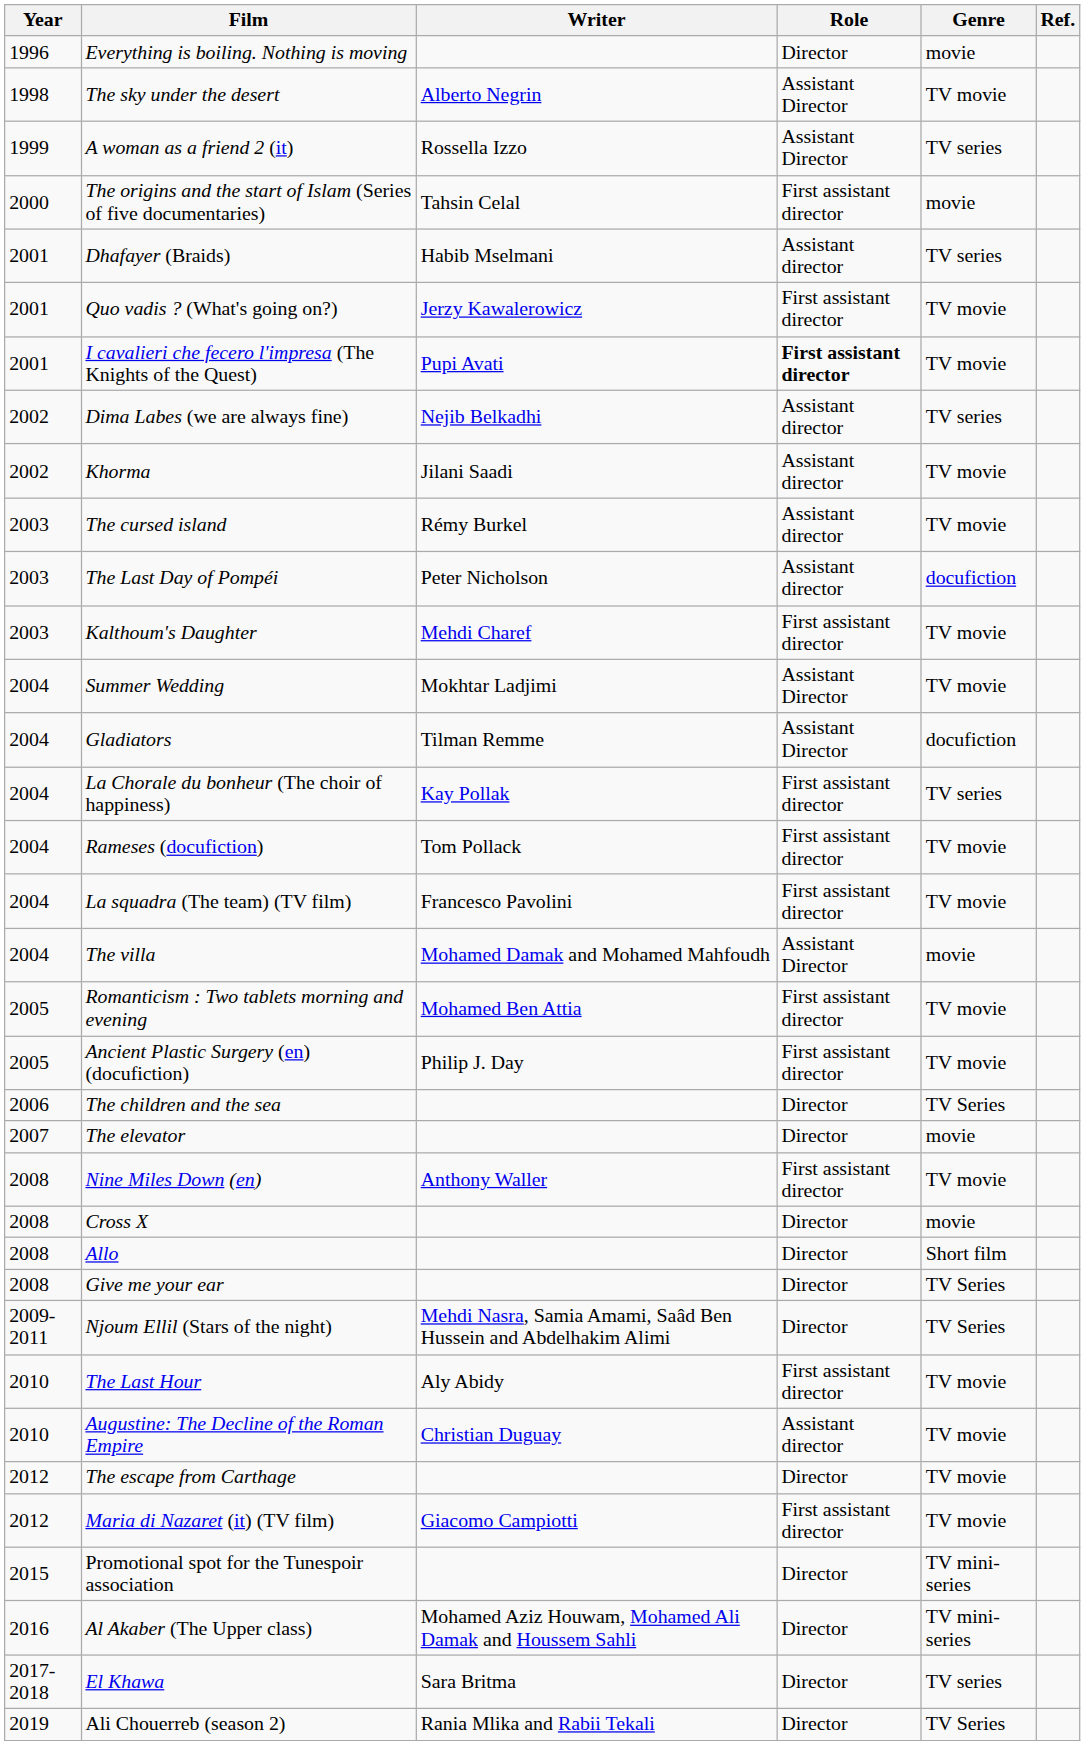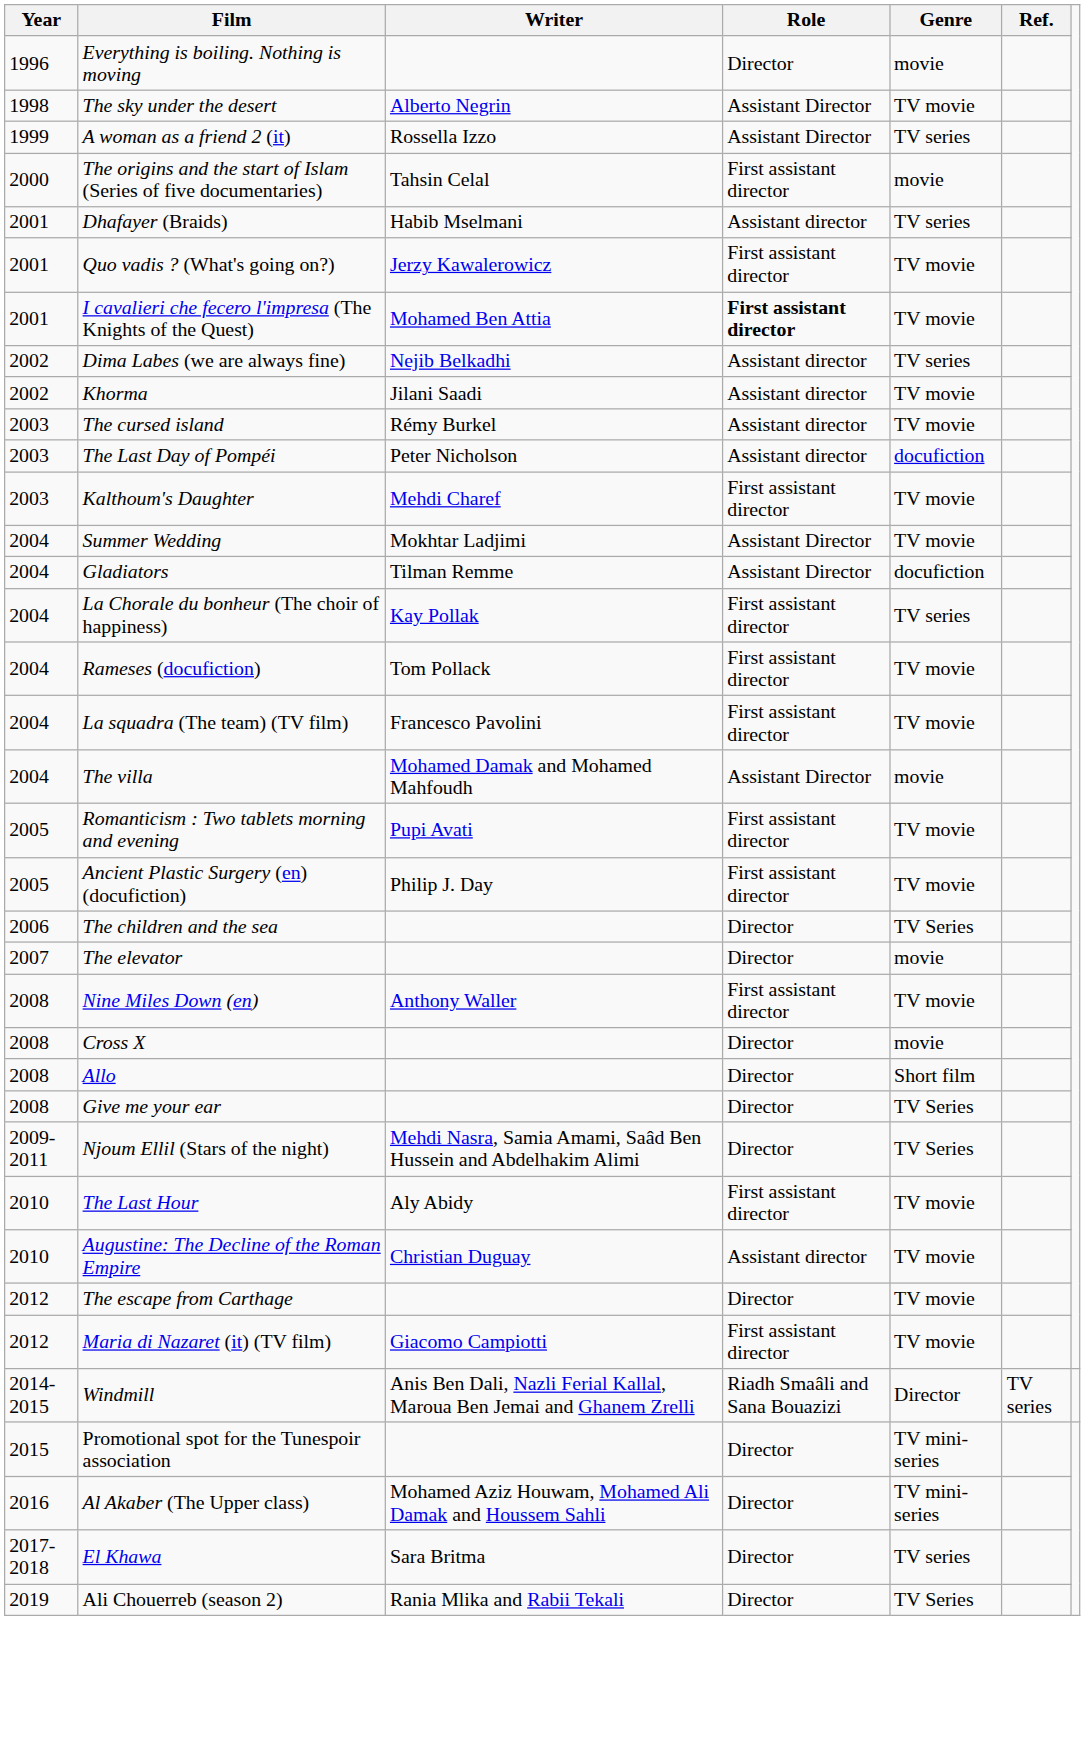 <table class="wikitable">
 <tr>
 <th>Year</th>
 <th>Film</th>
 <th>Writer</th>
 <th>Role</th>
 <th>Genre</th>
 <th>Ref.</th>
 </tr>
 <tr>
 <td>1996</td>
 <td><em>Everything is boiling. Nothing is moving</em></td>
 <td></td>
 <td>Director</td>
 <td>movie</td>
 <td></td>
 </tr>
 <tr>
 <td>1998</td>
 <td><em>The sky under the desert</em></td>
 <td><a href='#'>Alberto Negrin</a></td>
 <td>Assistant Director</td>
 <td>TV movie</td>
 <td></td>
 </tr>
 <tr>
 <td>1999</td>
 <td><em>A woman as a friend 2</em> (<a href='#'>it</a>)</td>
 <td>Rossella Izzo</td>
 <td>Assistant Director</td>
 <td>TV series</td>
 <td></td>
 </tr>
 <tr>
 <td>2000</td>
 <td><em>The origins and the start of Islam</em> (Series of five documentaries)</td>
 <td>Tahsin Celal</td>
 <td>First assistant director</td>
 <td>movie</td>
 <td></td>
 </tr>
 <tr>
 <td>2001</td>
 <td><em>Dhafayer</em> (Braids)</td>
 <td>Habib Mselmani</td>
 <td>Assistant director</td>
 <td>TV series</td>
 <td></td>
 </tr>
 <tr>
 <td>2001</td>
 <td><em>Quo vadis ?</em> (What's going on?)</td>
 <td><a href='#'>Jerzy Kawalerowicz</a></td>
 <td>First assistant director</td>
 <td>TV movie</td>
 <td></td>
 </tr>
 <tr>
 <td>2001</td>
 <td><em><a href='#'>I cavalieri che fecero l'impresa</a></em> (The Knights of the Quest)</td>
-<td><a href='#'>Pupi Avati</a></td>
+<td><a href='#'>Mohamed Ben Attia</a></td>
 <td><strong>First assistant director</strong></td>
 <td>TV movie</td>
 <td></td>
 </tr>
 <tr>
 <td>2002</td>
 <td><em>Dima Labes</em> (we are always fine)</td>
 <td><a href='#'>Nejib Belkadhi</a></td>
 <td>Assistant director</td>
 <td>TV series</td>
 <td></td>
 </tr>
 <tr>
 <td>2002</td>
 <td><em>Khorma</em></td>
 <td>Jilani Saadi</td>
 <td>Assistant director</td>
 <td>TV movie</td>
 <td></td>
 </tr>
 <tr>
 <td>2003</td>
 <td><em>The cursed island</em></td>
 <td>Rémy Burkel</td>
 <td>Assistant director</td>
 <td>TV movie</td>
 <td></td>
 </tr>
 <tr>
 <td>2003</td>
 <td><em>The Last Day of Pompéi</em></td>
 <td>Peter Nicholson</td>
 <td>Assistant director</td>
 <td><a href='#'>docufiction</a></td>
 <td></td>
 </tr>
 <tr>
 <td>2003</td>
 <td><em>Kalthoum's Daughter</em></td>
 <td><a href='#'>Mehdi Charef</a></td>
 <td>First assistant director</td>
 <td>TV movie</td>
 <td></td>
 </tr>
 <tr>
 <td>2004</td>
 <td><em>Summer Wedding</em></td>
 <td>Mokhtar Ladjimi</td>
 <td>Assistant Director</td>
 <td>TV movie</td>
 <td></td>
 </tr>
 <tr>
 <td>2004</td>
 <td><em>Gladiators</em></td>
 <td>Tilman Remme</td>
 <td>Assistant Director</td>
 <td>docufiction</td>
 <td></td>
 </tr>
 <tr>
 <td>2004</td>
 <td><em>La Chorale du bonheur</em> (The choir of happiness)</td>
 <td><a href='#'>Kay Pollak</a></td>
 <td>First assistant director</td>
 <td>TV series</td>
 <td></td>
 </tr>
 <tr>
 <td>2004</td>
 <td><em>Rameses</em> (<a href='#'>docufiction</a>)</td>
 <td>Tom Pollack</td>
 <td>First assistant director</td>
 <td>TV movie</td>
 <td></td>
 </tr>
 <tr>
 <td>2004</td>
 <td><em>La squadra</em> (The team) (TV film)</td>
 <td>Francesco Pavolini</td>
 <td>First assistant director</td>
 <td>TV movie</td>
 <td></td>
 </tr>
 <tr>
 <td>2004</td>
 <td><em>The villa</em></td>
 <td><a href='#'>Mohamed Damak</a> and Mohamed Mahfoudh</td>
 <td>Assistant Director</td>
 <td>movie</td>
 <td></td>
 </tr>
 <tr>
 <td>2005</td>
 <td><em>Romanticism : Two tablets morning and evening</em></td>
-<td><a href='#'>Mohamed Ben Attia</a></td>
+<td><a href='#'>Pupi Avati</a></td>
 <td>First assistant director</td>
 <td>TV movie</td>
 <td></td>
 </tr>
 <tr>
 <td>2005</td>
 <td><em>Ancient Plastic Surgery</em> (<a href='#'>en</a>) (docufiction)</td>
 <td>Philip J. Day</td>
 <td>First assistant director</td>
 <td>TV movie</td>
 <td></td>
 </tr>
 <tr>
 <td>2006</td>
 <td><em>The children and the sea</em></td>
 <td></td>
 <td>Director</td>
 <td>TV Series</td>
 <td></td>
 </tr>
 <tr>
 <td>2007</td>
 <td><em>The elevator</em></td>
 <td></td>
 <td>Director</td>
 <td>movie</td>
 <td></td>
 </tr>
 <tr>
 <td>2008</td>
 <td><em><a href='#'>Nine Miles Down</a> (<a href='#'>en</a>)</em></td>
 <td><a href='#'>Anthony Waller</a></td>
 <td>First assistant director</td>
 <td>TV movie</td>
 <td></td>
 </tr>
 <tr>
 <td>2008</td>
 <td><em>Cross X</em></td>
 <td></td>
 <td>Director</td>
 <td>movie</td>
 <td></td>
 </tr>
 <tr>
 <td>2008</td>
 <td><em><a href='#'>Allo</a></em></td>
 <td></td>
 <td>Director</td>
 <td>Short film</td>
 <td></td>
 </tr>
 <tr>
 <td>2008</td>
 <td><em>Give me your ear</em></td>
 <td></td>
 <td>Director</td>
 <td>TV Series</td>
 <td></td>
 </tr>
 <tr>
 <td>2009-2011</td>
 <td><em>Njoum Ellil</em> (Stars of the night)</td>
 <td><a href='#'>Mehdi Nasra</a>, Samia Amami, Saâd Ben Hussein and Abdelhakim Alimi</td>
 <td>Director</td>
 <td>TV Series</td>
 <td></td>
 </tr>
 <tr>
 <td>2010</td>
 <td><em><a href='#'>The Last Hour</a></em></td>
 <td>Aly Abidy</td>
 <td>First assistant director</td>
 <td>TV movie</td>
 <td></td>
 </tr>
 <tr>
 <td>2010</td>
 <td><em><a href='#'>Augustine: The Decline of the Roman Empire</a></em></td>
 <td><a href='#'>Christian Duguay</a></td>
 <td>Assistant director</td>
 <td>TV movie</td>
 <td></td>
 </tr>
 <tr>
 <td>2012</td>
 <td><em>The escape from Carthage</em></td>
 <td></td>
 <td>Director</td>
 <td>TV movie</td>
 <td></td>
 </tr>
 <tr>
 <td>2012</td>
 <td><em><a href='#'>Maria di Nazaret</a></em> (<a href='#'>it</a>) (TV film)</td>
 <td><a href='#'>Giacomo Campiotti</a></td>
 <td>First assistant director</td>
 <td>TV movie</td>
 <td></td>
 </tr>
 <tr>
+<td>2014-2015</td>
+<td><em>Windmill</em></td>
+<td>Anis Ben Dali, <a href='#'>Nazli Ferial Kallal</a>, Maroua Ben Jemai and <a href='#'>Ghanem Zrelli</a></td>
+<td>Riadh Smaâli and Sana Bouazizi</td>
+<td>Director</td>
+<td>TV series</td>
+<td></td>
+</tr>
+<tr>
 <td>2015</td>
 <td>Promotional spot for the Tunespoir association</td>
 <td></td>
 <td>Director</td>
 <td>TV mini-series</td>
 <td></td>
 </tr>
 <tr>
 <td>2016</td>
 <td><em>Al Akaber</em>  (The Upper class)</td>
 <td>Mohamed Aziz Houwam, <a href='#'>Mohamed Ali Damak</a> and <a href='#'>Houssem Sahli</a></td>
 <td>Director</td>
 <td>TV mini-series</td>
 <td></td>
 </tr>
 <tr>
 <td>2017-2018</td>
 <td><em><a href='#'>El Khawa</a></em></td>
 <td>Sara Britma</td>
 <td>Director</td>
 <td>TV series</td>
 <td></td>
 </tr>
 <tr>
 <td>2019</td>
 <td>Ali Chouerreb (season 2)</td>
 <td>Rania Mlika and <a href='#'>Rabii Tekali</a></td>
 <td>Director</td>
 <td>TV Series</td>
 <td></td>
 </tr>
 </table>
